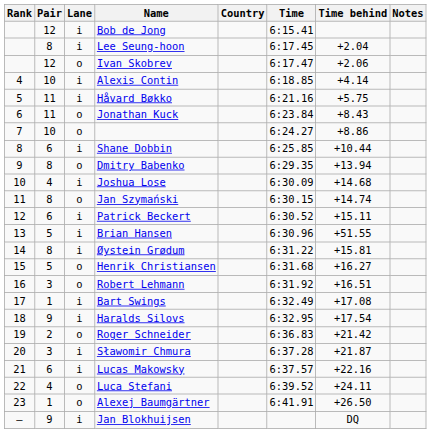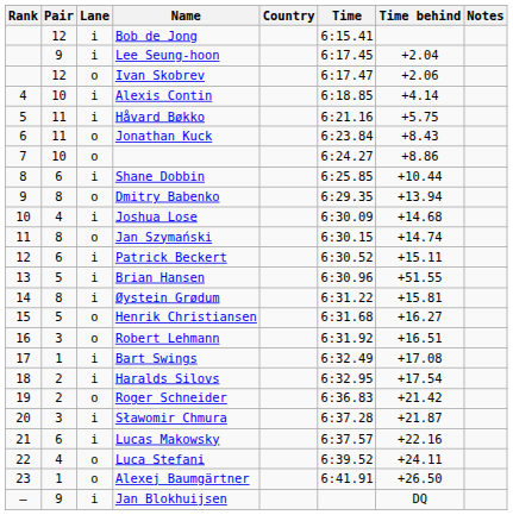 <table class="wikitable sortable" style="text-align:center">
 <tr>
 <th>Rank</th>
 <th>Pair</th>
 <th>Lane</th>
 <th>Name</th>
 <th>Country</th>
 <th>Time</th>
 <th>Time behind</th>
 <th>Notes</th>
 </tr>
 <tr>
 <td></td>
 <td>12</td>
 <td>i</td>
 <td align="left"><a href='#'>Bob de Jong</a></td>
 <td align="left"></td>
 <td>6:15.41</td>
 <td></td>
 <td></td>
 </tr>
 <tr>
 <td></td>
-<td>8</td>
+<td>9</td>
 <td>i</td>
 <td align="left"><a href='#'>Lee Seung-hoon</a></td>
 <td align="left"></td>
 <td>6:17.45</td>
 <td>+2.04</td>
 <td></td>
 </tr>
 <tr>
 <td></td>
 <td>12</td>
 <td>o</td>
 <td align="left"><a href='#'>Ivan Skobrev</a></td>
 <td align="left"></td>
 <td>6:17.47</td>
 <td>+2.06</td>
 <td></td>
 </tr>
 <tr>
 <td>4</td>
 <td>10</td>
 <td>i</td>
 <td align="left"><a href='#'>Alexis Contin</a></td>
 <td align="left"></td>
 <td>6:18.85</td>
 <td>+4.14</td>
 <td></td>
 </tr>
 <tr>
 <td>5</td>
 <td>11</td>
 <td>i</td>
 <td align="left"><a href='#'>Håvard Bøkko</a></td>
 <td align="left"></td>
 <td>6:21.16</td>
 <td>+5.75</td>
 <td></td>
 </tr>
 <tr>
 <td>6</td>
 <td>11</td>
 <td>o</td>
 <td align="left"><a href='#'>Jonathan Kuck</a></td>
 <td align="left"></td>
 <td>6:23.84</td>
 <td>+8.43</td>
 <td></td>
 </tr>
 <tr>
 <td>7</td>
 <td>10</td>
 <td>o</td>
 <td align="left"></td>
 <td align="left"></td>
 <td>6:24.27</td>
 <td>+8.86</td>
 <td></td>
 </tr>
 <tr>
 <td>8</td>
 <td>6</td>
 <td>i</td>
 <td align="left"><a href='#'>Shane Dobbin</a></td>
 <td align="left"></td>
 <td>6:25.85</td>
 <td>+10.44</td>
 <td></td>
 </tr>
 <tr>
 <td>9</td>
 <td>8</td>
 <td>o</td>
 <td align="left"><a href='#'>Dmitry Babenko</a></td>
 <td align="left"></td>
 <td>6:29.35</td>
 <td>+13.94</td>
 <td></td>
 </tr>
 <tr>
 <td>10</td>
 <td>4</td>
 <td>i</td>
 <td align="left"><a href='#'>Joshua Lose</a></td>
 <td align="left"></td>
 <td>6:30.09</td>
 <td>+14.68</td>
 <td></td>
 </tr>
 <tr>
 <td>11</td>
 <td>8</td>
 <td>o</td>
 <td align="left"><a href='#'>Jan Szymański</a></td>
 <td align="left"></td>
 <td>6:30.15</td>
 <td>+14.74</td>
 <td></td>
 </tr>
 <tr>
 <td>12</td>
 <td>6</td>
 <td>i</td>
 <td align="left"><a href='#'>Patrick Beckert</a></td>
 <td align="left"></td>
 <td>6:30.52</td>
 <td>+15.11</td>
 <td></td>
 </tr>
 <tr>
 <td>13</td>
 <td>5</td>
 <td>i</td>
 <td align="left"><a href='#'>Brian Hansen</a></td>
 <td align="left"></td>
 <td>6:30.96</td>
 <td>+51.55</td>
 <td></td>
 </tr>
 <tr>
 <td>14</td>
 <td>8</td>
 <td>i</td>
 <td align="left"><a href='#'>Øystein Grødum</a></td>
 <td align="left"></td>
 <td>6:31.22</td>
 <td>+15.81</td>
 <td></td>
 </tr>
 <tr>
 <td>15</td>
 <td>5</td>
 <td>o</td>
 <td align="left"><a href='#'>Henrik Christiansen</a></td>
 <td align="left"></td>
 <td>6:31.68</td>
 <td>+16.27</td>
 <td></td>
 </tr>
 <tr>
 <td>16</td>
 <td>3</td>
 <td>o</td>
 <td align="left"><a href='#'>Robert Lehmann</a></td>
 <td align="left"></td>
 <td>6:31.92</td>
 <td>+16.51</td>
 <td></td>
 </tr>
 <tr>
 <td>17</td>
 <td>1</td>
 <td>i</td>
 <td align="left"><a href='#'>Bart Swings</a></td>
 <td align="left"></td>
 <td>6:32.49</td>
 <td>+17.08</td>
 <td></td>
 </tr>
 <tr>
 <td>18</td>
-<td>9</td>
+<td>2</td>
 <td>i</td>
 <td align="left"><a href='#'>Haralds Silovs</a></td>
 <td align="left"></td>
 <td>6:32.95</td>
 <td>+17.54</td>
 <td></td>
 </tr>
 <tr>
 <td>19</td>
 <td>2</td>
 <td>o</td>
 <td align="left"><a href='#'>Roger Schneider</a></td>
 <td align="left"></td>
 <td>6:36.83</td>
 <td>+21.42</td>
 <td></td>
 </tr>
 <tr>
 <td>20</td>
 <td>3</td>
 <td>i</td>
 <td align="left"><a href='#'>Sławomir Chmura</a></td>
 <td align="left"></td>
 <td>6:37.28</td>
 <td>+21.87</td>
 <td></td>
 </tr>
 <tr>
 <td>21</td>
 <td>6</td>
 <td>i</td>
 <td align="left"><a href='#'>Lucas Makowsky</a></td>
 <td align="left"></td>
 <td>6:37.57</td>
 <td>+22.16</td>
 <td></td>
 </tr>
 <tr>
 <td>22</td>
 <td>4</td>
 <td>o</td>
 <td align="left"><a href='#'>Luca Stefani</a></td>
 <td align="left"></td>
 <td>6:39.52</td>
 <td>+24.11</td>
 <td></td>
 </tr>
 <tr>
 <td>23</td>
 <td>1</td>
 <td>o</td>
 <td align="left"><a href='#'>Alexej Baumgärtner</a></td>
 <td align="left"></td>
 <td>6:41.91</td>
 <td>+26.50</td>
 <td></td>
 </tr>
 <tr>
 <td>–</td>
 <td>9</td>
 <td>i</td>
 <td align="left"><a href='#'>Jan Blokhuijsen</a></td>
 <td align="left"></td>
 <td></td>
 <td>DQ</td>
 <td></td>
 </tr>
 </table>
